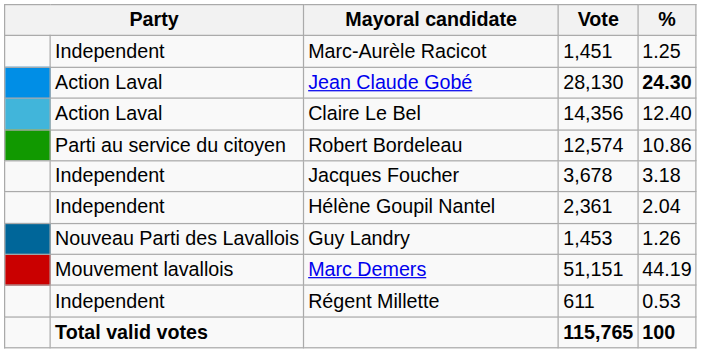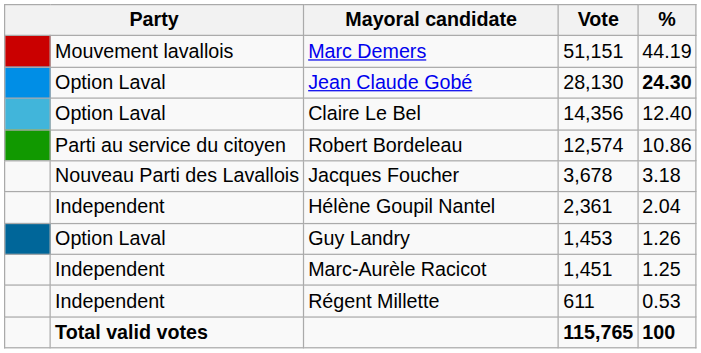 <table class="wikitable">
 <tr>
 <th bgcolor="#DDDDFF" width="230px" colspan="2">Party</th>
 <th bgcolor="#DDDDFF" width="200px">Mayoral candidate</th>
 <th bgcolor="#DDDDFF" width="50px">Vote</th>
 <th bgcolor="#DDDDFF" width="30px">%</th>
 </tr>
 <tr>
-<td> </td>
-<td>Independent</td>
-<td>Marc-Aurèle Racicot</td>
-<td>1,451</td>
-<td>1.25</td>
+<td bgcolor=#CA0000> </td>
+<td>Mouvement lavallois</td>
+<td><a href='#'>Marc Demers</a></td>
+<td>51,151</td>
+<td>44.19</td>
 </tr>
 <tr>
 <td bgcolor=#008EE6> </td>
-<td>Action Laval</td>
+<td>Option Laval</td>
 <td><a href='#'>Jean Claude Gobé</a></td>
 <td>28,130</td>
 <td><strong>24.30</strong></td>
 </tr>
 <tr>
 <td bgcolor=#41B5DA> </td>
-<td>Action Laval</td>
+<td>Option Laval</td>
 <td>Claire Le Bel</td>
 <td>14,356</td>
 <td>12.40</td>
 </tr>
 <tr>
 <td bgcolor=#119900  width="30px"> </td>
 <td>Parti au service du citoyen</td>
 <td>Robert Bordeleau</td>
 <td>12,574</td>
 <td>10.86</td>
 </tr>
 <tr>
 <td> </td>
-<td>Independent</td>
+<td>Nouveau Parti des Lavallois</td>
 <td>Jacques Foucher</td>
 <td>3,678</td>
 <td>3.18</td>
 </tr>
 <tr>
 <td> </td>
 <td>Independent</td>
 <td>Hélène Goupil Nantel</td>
 <td>2,361</td>
 <td>2.04</td>
 </tr>
 <tr>
 <td bgcolor=#006699> </td>
-<td>Nouveau Parti des Lavallois</td>
+<td>Option Laval</td>
 <td>Guy Landry</td>
 <td>1,453</td>
 <td>1.26</td>
 </tr>
 <tr>
-<td bgcolor=#CA0000> </td>
-<td>Mouvement lavallois</td>
-<td><a href='#'>Marc Demers</a></td>
-<td>51,151</td>
-<td>44.19</td>
+<td> </td>
+<td>Independent</td>
+<td>Marc-Aurèle Racicot</td>
+<td>1,451</td>
+<td>1.25</td>
 </tr>
 <tr>
 <td> </td>
 <td>Independent</td>
 <td>Régent Millette</td>
 <td>611</td>
 <td>0.53</td>
 </tr>
 <tr>
 <td> </td>
 <td><strong>Total valid votes</strong></td>
 <td></td>
 <td><strong>115,765</strong></td>
 <td><strong>100</strong></td>
 </tr>
 </table>
